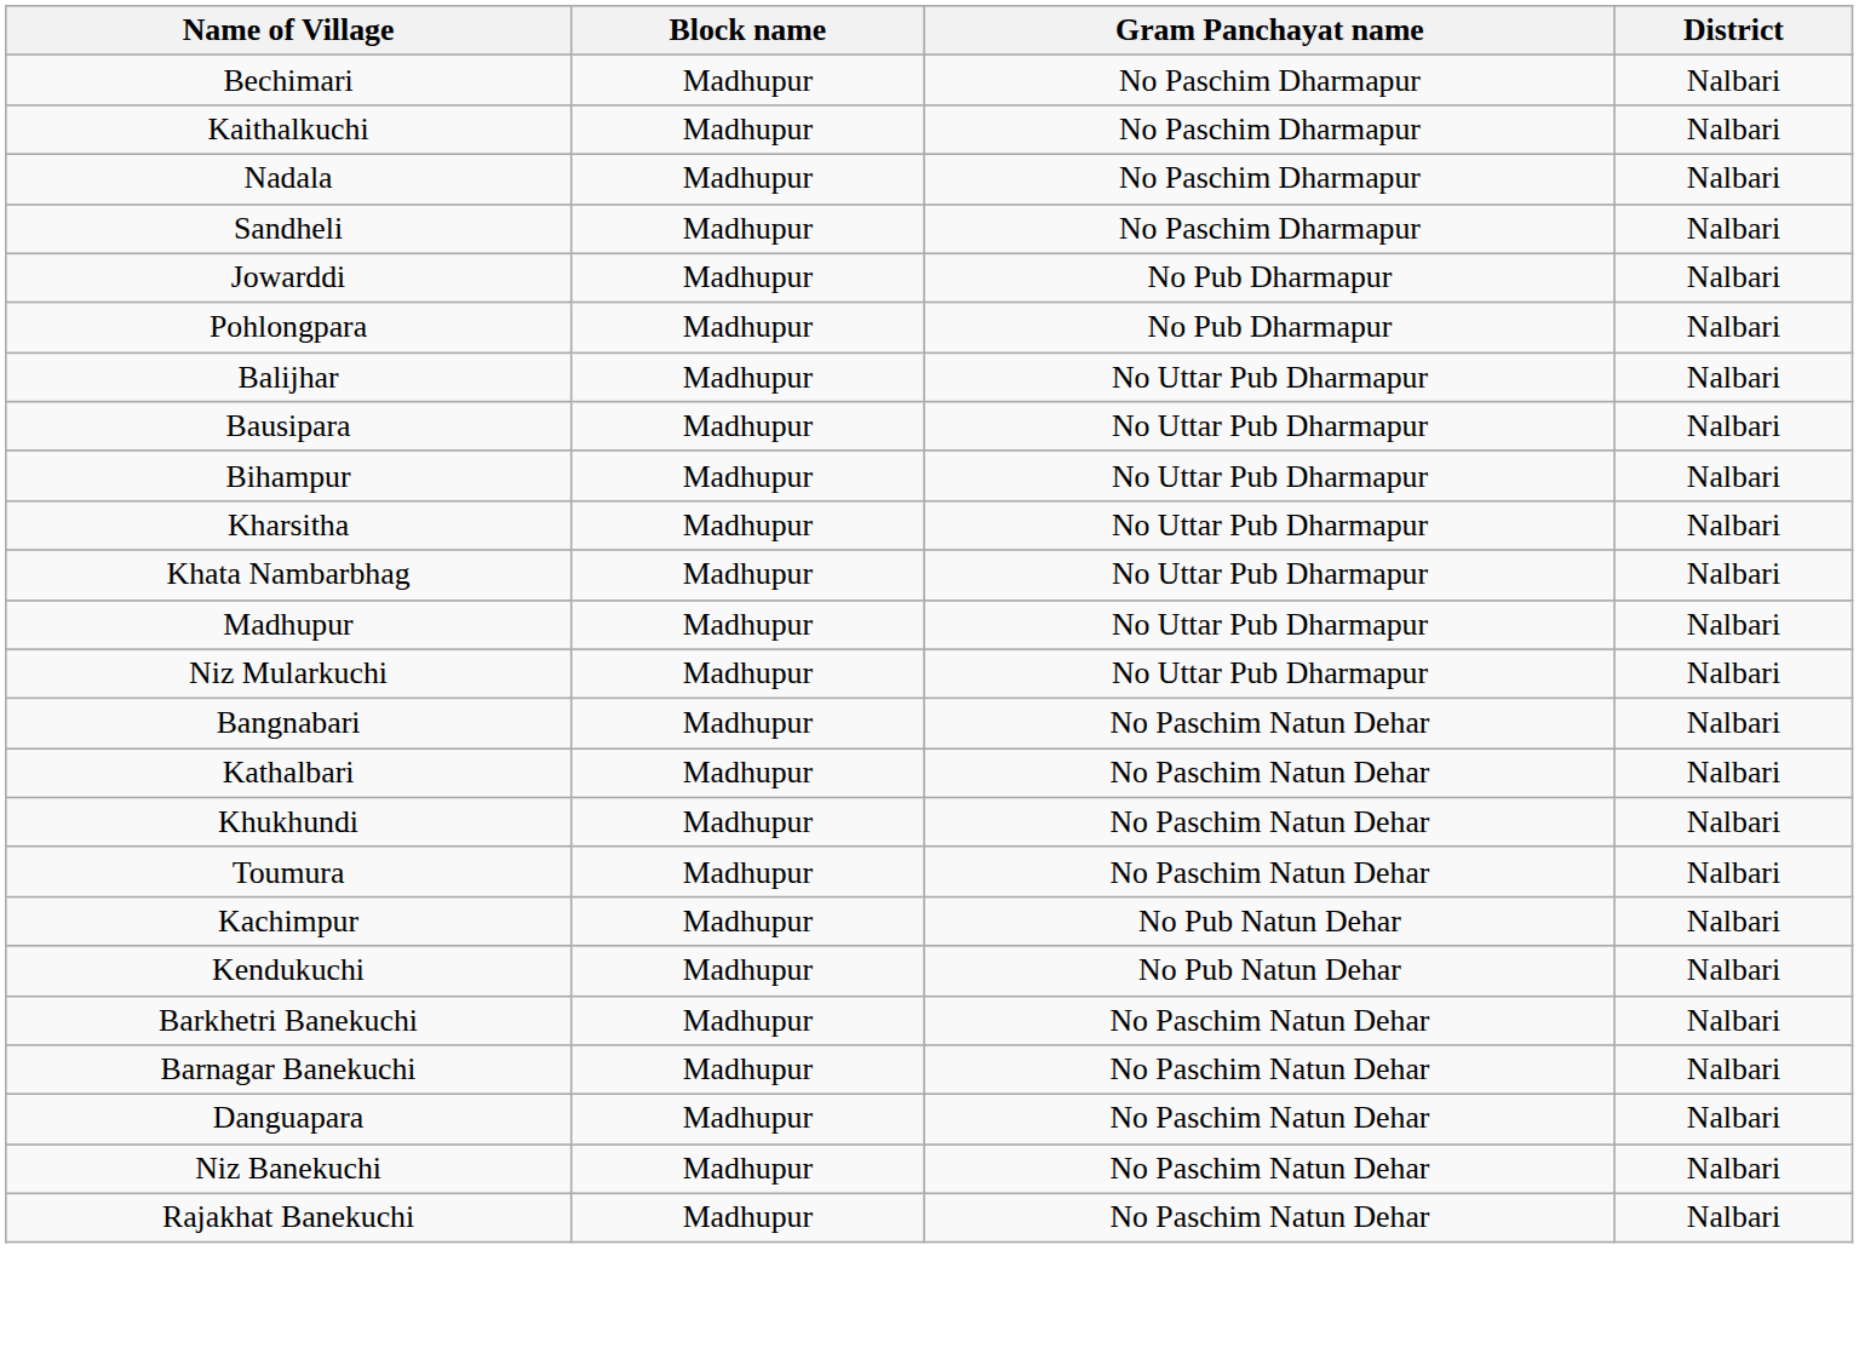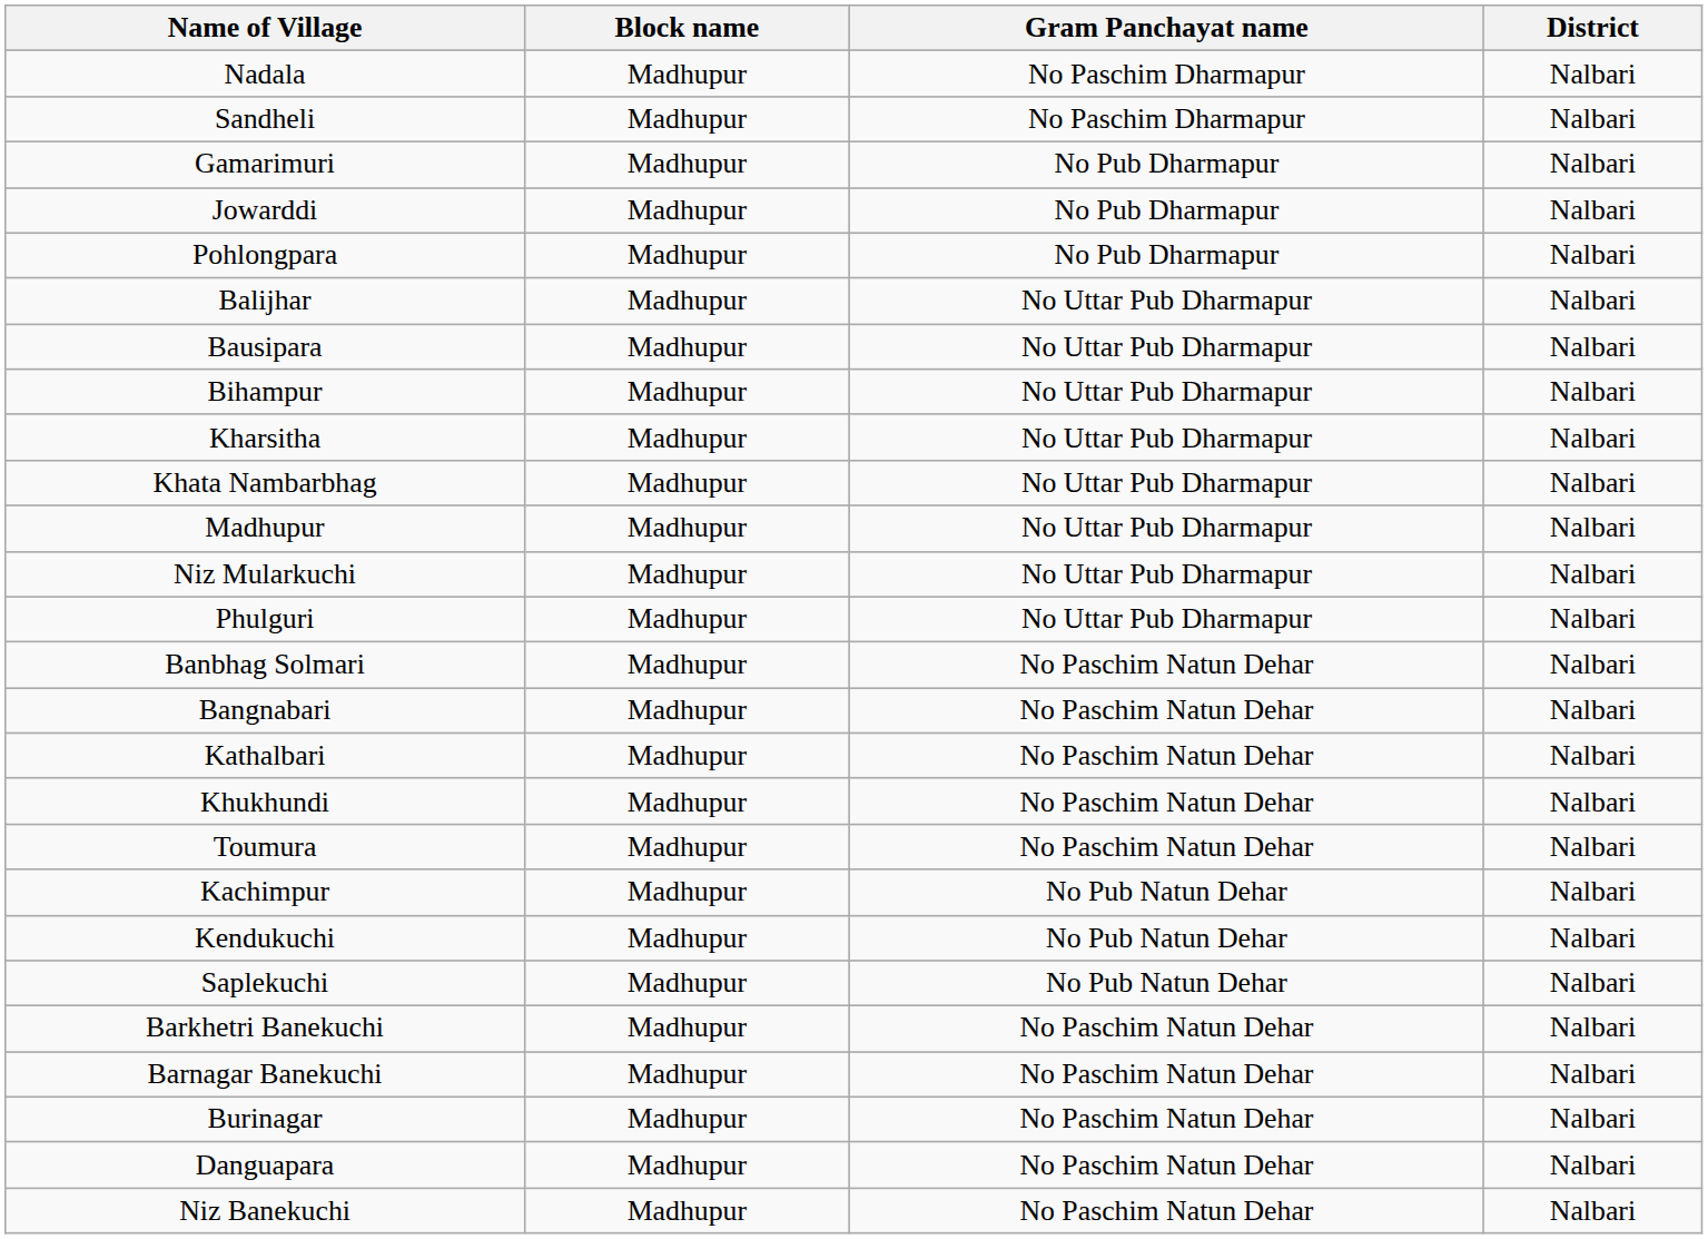 <table class="wikitable" style="text-align:center; width:75%;" align="center">
 <tr>
 <th scope="col">Name of Village</th>
 <th scope="col">Block name</th>
 <th scope="col">Gram Panchayat name</th>
 <th scope="col">District</th>
-</tr>
-<tr>
-<td>Bechimari</td>
-<td>Madhupur</td>
-<td>No Paschim Dharmapur</td>
-<td>Nalbari</td>
-</tr>
-<tr>
-<td>Kaithalkuchi</td>
-<td>Madhupur</td>
-<td>No Paschim Dharmapur</td>
-<td>Nalbari</td>
 </tr>
 <tr>
 <td>Nadala</td>
 <td>Madhupur</td>
 <td>No Paschim Dharmapur</td>
 <td>Nalbari</td>
 </tr>
 <tr>
 <td>Sandheli</td>
 <td>Madhupur</td>
 <td>No Paschim Dharmapur</td>
+<td>Nalbari</td>
+</tr>
+<tr>
+<td>Gamarimuri</td>
+<td>Madhupur</td>
+<td>No Pub Dharmapur</td>
 <td>Nalbari</td>
 </tr>
 <tr>
 <td>Jowarddi</td>
 <td>Madhupur</td>
 <td>No Pub Dharmapur</td>
 <td>Nalbari</td>
 </tr>
 <tr>
 <td>Pohlongpara</td>
 <td>Madhupur</td>
 <td>No Pub Dharmapur</td>
 <td>Nalbari</td>
 </tr>
 <tr>
 <td>Balijhar</td>
 <td>Madhupur</td>
 <td>No Uttar Pub Dharmapur</td>
 <td>Nalbari</td>
 </tr>
 <tr>
 <td>Bausipara</td>
 <td>Madhupur</td>
 <td>No Uttar Pub Dharmapur</td>
 <td>Nalbari</td>
 </tr>
 <tr>
 <td>Bihampur</td>
 <td>Madhupur</td>
 <td>No Uttar Pub Dharmapur</td>
 <td>Nalbari</td>
 </tr>
 <tr>
 <td>Kharsitha</td>
 <td>Madhupur</td>
 <td>No Uttar Pub Dharmapur</td>
 <td>Nalbari</td>
 </tr>
 <tr>
 <td>Khata Nambarbhag</td>
 <td>Madhupur</td>
 <td>No Uttar Pub Dharmapur</td>
 <td>Nalbari</td>
 </tr>
 <tr>
 <td>Madhupur</td>
 <td>Madhupur</td>
 <td>No Uttar Pub Dharmapur</td>
 <td>Nalbari</td>
 </tr>
 <tr>
 <td>Niz Mularkuchi</td>
 <td>Madhupur</td>
 <td>No Uttar Pub Dharmapur</td>
 <td>Nalbari</td>
 </tr>
 <tr>
+<td>Phulguri</td>
+<td>Madhupur</td>
+<td>No Uttar Pub Dharmapur</td>
+<td>Nalbari</td>
+</tr>
+<tr>
+<td>Banbhag Solmari</td>
+<td>Madhupur</td>
+<td>No Paschim Natun Dehar</td>
+<td>Nalbari</td>
+</tr>
+<tr>
 <td>Bangnabari</td>
 <td>Madhupur</td>
 <td>No Paschim Natun Dehar</td>
 <td>Nalbari</td>
 </tr>
 <tr>
 <td>Kathalbari</td>
 <td>Madhupur</td>
 <td>No Paschim Natun Dehar</td>
 <td>Nalbari</td>
 </tr>
 <tr>
 <td>Khukhundi</td>
 <td>Madhupur</td>
 <td>No Paschim Natun Dehar</td>
 <td>Nalbari</td>
 </tr>
 <tr>
 <td>Toumura</td>
 <td>Madhupur</td>
 <td>No Paschim Natun Dehar</td>
 <td>Nalbari</td>
 </tr>
 <tr>
 <td>Kachimpur</td>
 <td>Madhupur</td>
 <td>No Pub Natun Dehar</td>
 <td>Nalbari</td>
 </tr>
 <tr>
 <td>Kendukuchi</td>
 <td>Madhupur</td>
 <td>No Pub Natun Dehar</td>
 <td>Nalbari</td>
 </tr>
 <tr>
+<td>Saplekuchi</td>
+<td>Madhupur</td>
+<td>No Pub Natun Dehar</td>
+<td>Nalbari</td>
+</tr>
+<tr>
 <td>Barkhetri Banekuchi</td>
 <td>Madhupur</td>
 <td>No Paschim Natun Dehar</td>
 <td>Nalbari</td>
 </tr>
 <tr>
 <td>Barnagar Banekuchi</td>
+<td>Madhupur</td>
+<td>No Paschim Natun Dehar</td>
+<td>Nalbari</td>
+</tr>
+<tr>
+<td>Burinagar</td>
 <td>Madhupur</td>
 <td>No Paschim Natun Dehar</td>
 <td>Nalbari</td>
 </tr>
 <tr>
 <td>Danguapara</td>
 <td>Madhupur</td>
 <td>No Paschim Natun Dehar</td>
 <td>Nalbari</td>
 </tr>
 <tr>
 <td>Niz Banekuchi</td>
 <td>Madhupur</td>
 <td>No Paschim Natun Dehar</td>
 <td>Nalbari</td>
 </tr>
-<tr>
-<td>Rajakhat Banekuchi</td>
-<td>Madhupur</td>
-<td>No Paschim Natun Dehar</td>
-<td>Nalbari</td>
-</tr>
 </table>
